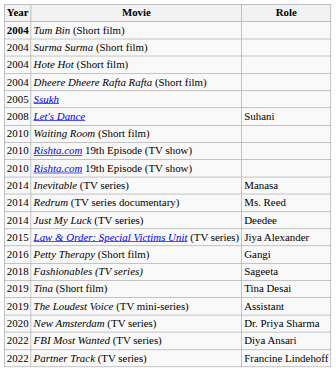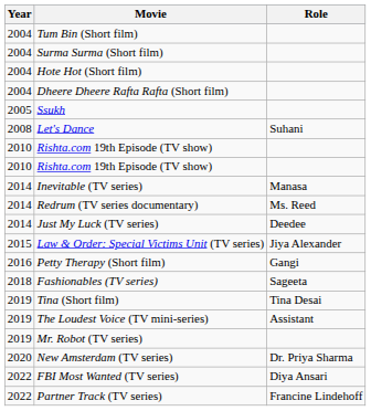 <table class="wikitable sortable">
 <tr style="background:#b0c4de; text-align:center;">
 <th>Year</th>
 <th>Movie</th>
 <th>Role</th>
 </tr>
 <tr>
-<td><strong>2004</strong></td>
+<td>2004</td>
 <td><em>Tum Bin</em> (Short film)</td>
 <td></td>
 </tr>
 <tr>
 <td>2004</td>
 <td><em>Surma Surma</em> (Short film)</td>
 <td></td>
 </tr>
 <tr>
 <td>2004</td>
 <td><em>Hote Hot</em> (Short film)</td>
 <td></td>
 </tr>
 <tr>
 <td>2004</td>
 <td><em>Dheere Dheere Rafta Rafta</em> (Short film)</td>
 <td></td>
 </tr>
 <tr>
 <td>2005</td>
 <td><em><a href='#'>Ssukh</a></em></td>
 <td></td>
 </tr>
 <tr>
 <td>2008</td>
 <td><em><a href='#'>Let's Dance</a></em></td>
 <td>Suhani</td>
-</tr>
-<tr>
-<td>2010</td>
-<td><em>Waiting Room</em> (Short film)</td>
-<td></td>
 </tr>
 <tr>
 <td>2010</td>
 <td><em><a href='#'>Rishta.com</a></em> 19th Episode (TV show)</td>
 <td></td>
 </tr>
 <tr>
 <td>2010</td>
 <td><em><a href='#'>Rishta.com</a></em> 19th Episode (TV show)</td>
 <td></td>
 </tr>
 <tr>
 <td>2014</td>
 <td><em>Inevitable</em> (TV series)</td>
 <td>Manasa</td>
 </tr>
 <tr>
 <td>2014</td>
 <td><em>Redrum</em> (TV series documentary)</td>
 <td>Ms. Reed</td>
 </tr>
 <tr>
 <td>2014</td>
 <td><em>Just My Luck</em> (TV series)</td>
 <td>Deedee</td>
 </tr>
 <tr>
 <td>2015</td>
 <td><em><a href='#'>Law & Order: Special Victims Unit</a></em> (TV series)</td>
 <td>Jiya Alexander</td>
 </tr>
 <tr>
 <td>2016</td>
 <td><em>Petty Therapy</em> (Short film)</td>
 <td>Gangi</td>
 </tr>
 <tr>
 <td>2018</td>
 <td><em>Fashionables (TV series)</em></td>
 <td>Sageeta</td>
 </tr>
 <tr>
 <td>2019</td>
 <td><em>Tina</em> (Short film)</td>
 <td>Tina Desai</td>
 </tr>
 <tr>
 <td>2019</td>
 <td><em>The Loudest Voice</em> (TV mini-series)</td>
 <td>Assistant</td>
 </tr>
 <tr>
+<td>2019</td>
+<td><em>Mr. Robot</em> (TV series)</td>
+<td></td>
+</tr>
+<tr>
 <td>2020</td>
 <td><em>New Amsterdam</em> (TV series)</td>
 <td>Dr. Priya Sharma</td>
 </tr>
 <tr>
 <td>2022</td>
 <td><em>FBI Most Wanted</em> (TV series)</td>
 <td>Diya Ansari</td>
 </tr>
 <tr>
 <td>2022</td>
 <td><em>Partner Track</em> (TV series)</td>
 <td>Francine Lindehoff</td>
 </tr>
 </table>
